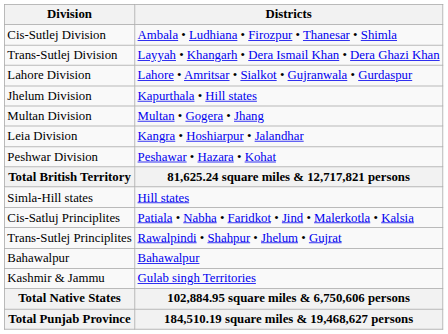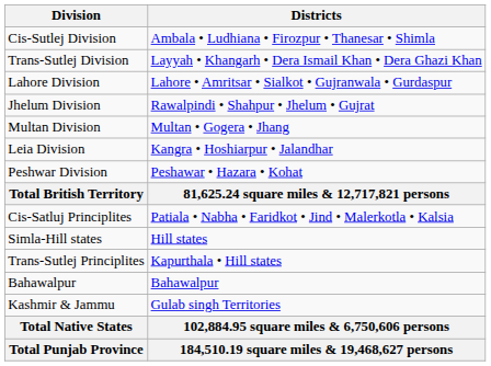 <table class="wikitable">
 <tr>
 <th>Division</th>
 <th>Districts</th>
 </tr>
 <tr>
 <td>Cis-Sutlej Division</td>
 <td><a href='#'>Ambala</a> • <a href='#'>Ludhiana</a> • <a href='#'>Firozpur</a> • <a href='#'>Thanesar</a> • <a href='#'>Shimla</a></td>
 </tr>
 <tr>
 <td>Trans-Sutlej Division</td>
 <td><a href='#'>Layyah</a> • <a href='#'>Khangarh</a> • <a href='#'>Dera Ismail Khan</a> • <a href='#'>Dera Ghazi Khan</a></td>
 </tr>
 <tr>
 <td>Lahore Division</td>
 <td><a href='#'>Lahore</a> • <a href='#'>Amritsar</a> • <a href='#'>Sialkot</a> • <a href='#'>Gujranwala</a> • <a href='#'>Gurdaspur</a></td>
 </tr>
 <tr>
 <td>Jhelum Division</td>
-<td><a href='#'>Kapurthala</a> • <a href='#'>Hill states</a> </td>
+<td><a href='#'>Rawalpindi</a> • <a href='#'>Shahpur</a> • <a href='#'>Jhelum</a> • <a href='#'>Gujrat</a></td>
 </tr>
 <tr>
 <td>Multan Division</td>
 <td><a href='#'>Multan</a> • <a href='#'>Gogera</a> • <a href='#'>Jhang</a></td>
 </tr>
 <tr>
 <td>Leia Division</td>
 <td><a href='#'>Kangra</a> • <a href='#'>Hoshiarpur</a> • <a href='#'>Jalandhar</a></td>
 </tr>
 <tr>
 <td>Peshwar Division</td>
 <td><a href='#'>Peshawar</a> • <a href='#'>Hazara</a> • <a href='#'>Kohat</a></td>
 </tr>
 <tr>
 <th>Total British Territory</th>
 <th>81,625.24 square miles & 12,717,821 persons</th>
 </tr>
 <tr>
+<td>Cis-Satluj Principlites</td>
+<td><a href='#'>Patiala</a> • <a href='#'>Nabha</a> • <a href='#'>Faridkot</a> • <a href='#'>Jind</a> • <a href='#'>Malerkotla</a> • <a href='#'>Kalsia</a></td>
+</tr>
+<tr>
 <td>Simla-Hill states</td>
 <td><a href='#'>Hill states</a> </td>
 </tr>
 <tr>
-<td>Cis-Satluj Principlites</td>
-<td><a href='#'>Patiala</a> • <a href='#'>Nabha</a> • <a href='#'>Faridkot</a> • <a href='#'>Jind</a> • <a href='#'>Malerkotla</a> • <a href='#'>Kalsia</a></td>
-</tr>
-<tr>
 <td>Trans-Sutlej Principlites</td>
-<td><a href='#'>Rawalpindi</a> • <a href='#'>Shahpur</a> • <a href='#'>Jhelum</a> • <a href='#'>Gujrat</a></td>
+<td><a href='#'>Kapurthala</a> • <a href='#'>Hill states</a> </td>
 </tr>
 <tr>
 <td>Bahawalpur</td>
 <td><a href='#'>Bahawalpur</a></td>
 </tr>
 <tr>
 <td>Kashmir & Jammu</td>
 <td><a href='#'>Gulab singh Territories</a></td>
 </tr>
 <tr>
 <th>Total Native States</th>
 <th>102,884.95 square miles & 6,750,606 persons</th>
 </tr>
 <tr>
 <th>Total Punjab Province</th>
 <th>184,510.19 square miles & 19,468,627 persons</th>
 </tr>
 </table>
